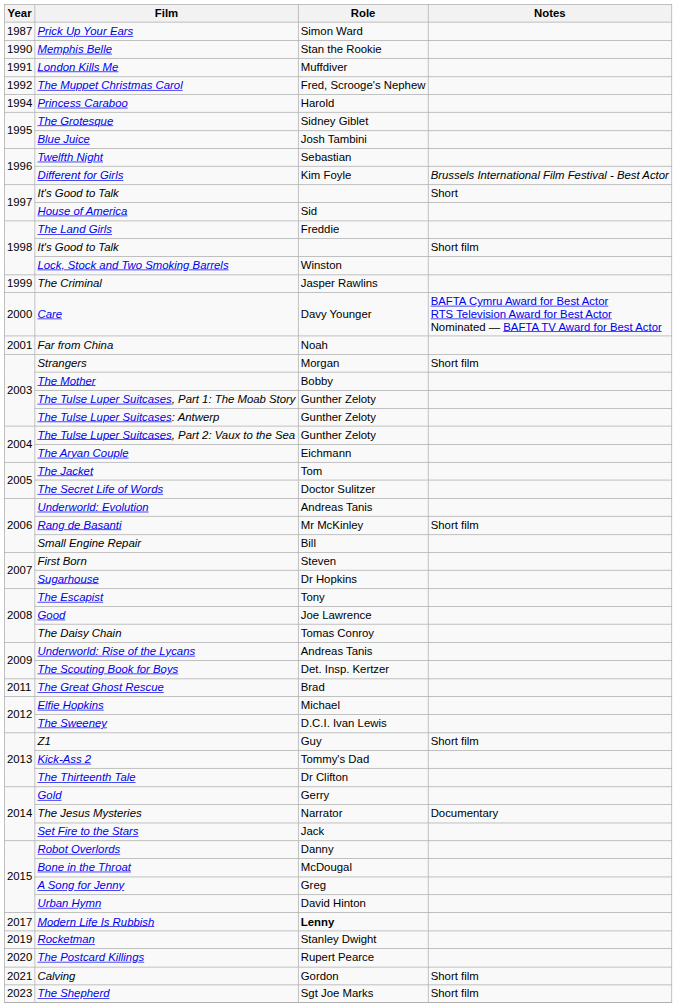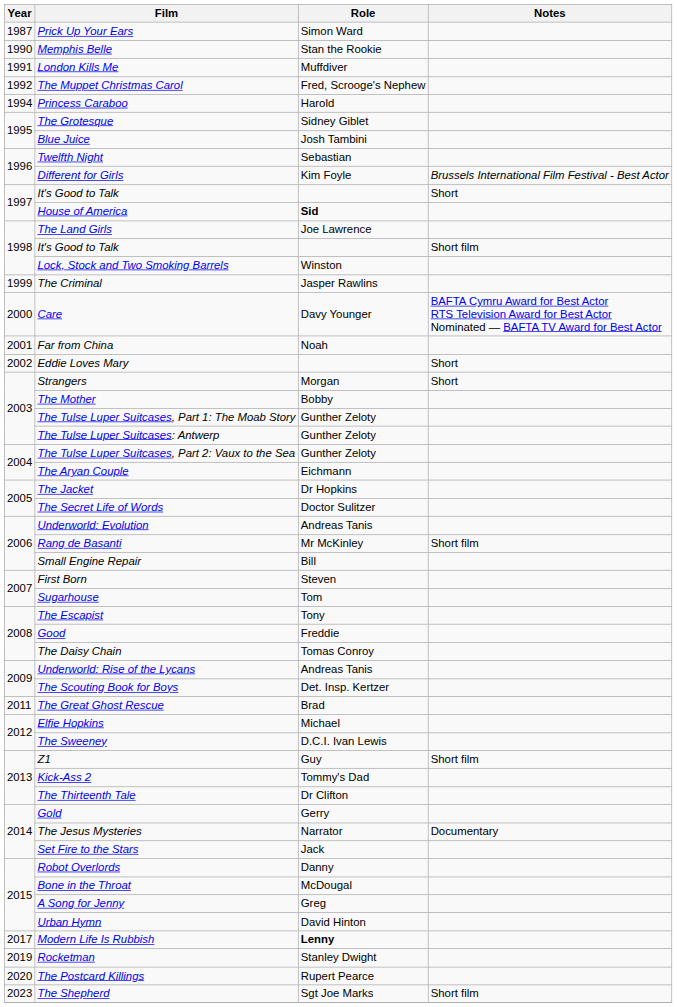 <table class="wikitable sortable">
 <tr>
 <th>Year</th>
 <th>Film</th>
 <th>Role</th>
 <th class="unsortable">Notes</th>
 </tr>
 <tr>
 <td>1987</td>
 <td><em><a href='#'>Prick Up Your Ears</a></em></td>
 <td>Simon Ward</td>
 <td></td>
 </tr>
 <tr>
 <td>1990</td>
 <td><a href='#'><em>Memphis Belle</em></a></td>
 <td>Stan the Rookie</td>
 <td></td>
 </tr>
 <tr>
 <td>1991</td>
 <td><em><a href='#'>London Kills Me</a></em></td>
 <td>Muffdiver</td>
 <td></td>
 </tr>
 <tr>
 <td>1992</td>
 <td><em><a href='#'>The Muppet Christmas Carol</a></em></td>
 <td>Fred, Scrooge's Nephew</td>
 <td></td>
 </tr>
 <tr>
 <td>1994</td>
 <td><a href='#'><em>Princess Caraboo</em></a></td>
 <td>Harold</td>
 <td></td>
 </tr>
 <tr>
 <td rowspan="2">1995</td>
 <td><a href='#'><em>The Grotesque</em></a></td>
 <td>Sidney Giblet</td>
 <td></td>
 </tr>
 <tr>
 <td><em><a href='#'>Blue Juice</a></em></td>
 <td>Josh Tambini</td>
 <td></td>
 </tr>
 <tr>
 <td rowspan="2">1996</td>
 <td><a href='#'><em>Twelfth Night</em></a></td>
 <td>Sebastian</td>
 <td></td>
 </tr>
 <tr>
 <td><em><a href='#'>Different for Girls</a></em></td>
 <td>Kim Foyle</td>
 <td><em>Brussels International Film Festival - Best Actor</em></td>
 </tr>
 <tr>
 <td rowspan="2">1997</td>
 <td><em>It's Good to Talk</em></td>
 <td></td>
 <td>Short</td>
 </tr>
 <tr>
 <td><em><a href='#'>House of America</a></em></td>
-<td>Sid</td>
+<td><strong>Sid</strong></td>
 <td></td>
 </tr>
 <tr>
 <td rowspan="3">1998</td>
 <td><a href='#'><em>The Land Girls</em></a></td>
-<td>Freddie</td>
+<td>Joe Lawrence</td>
 <td></td>
 </tr>
 <tr>
 <td><em>It's Good to Talk</em></td>
 <td></td>
 <td>Short film</td>
 </tr>
 <tr>
 <td><em><a href='#'>Lock, Stock and Two Smoking Barrels</a></em></td>
 <td>Winston</td>
 <td></td>
 </tr>
 <tr>
 <td>1999</td>
 <td><em>The Criminal</em></td>
 <td>Jasper Rawlins</td>
 <td></td>
 </tr>
 <tr>
 <td>2000</td>
 <td><em><a href='#'>Care</a></em></td>
 <td>Davy Younger</td>
 <td><a href='#'>BAFTA Cymru Award for Best Actor</a> <br> <a href='#'>RTS Television Award for Best Actor</a> <br> Nominated — <a href='#'>BAFTA TV Award for Best Actor</a></td>
 </tr>
 <tr>
 <td>2001</td>
 <td><em>Far from China</em></td>
 <td>Noah</td>
 <td></td>
 </tr>
 <tr>
+<td>2002</td>
+<td><em>Eddie Loves Mary</em></td>
+<td></td>
+<td>Short</td>
+</tr>
+<tr>
 <td rowspan="4">2003</td>
 <td><em>Strangers</em></td>
 <td>Morgan</td>
-<td>Short film</td>
+<td>Short</td>
 </tr>
 <tr>
 <td><a href='#'><em>The Mother</em></a></td>
 <td>Bobby</td>
 <td></td>
 </tr>
 <tr>
 <td><em><a href='#'>The Tulse Luper Suitcases</a>, Part 1: The Moab Story</em></td>
 <td>Gunther Zeloty</td>
 <td></td>
 </tr>
 <tr>
 <td><em><a href='#'>The Tulse Luper Suitcases</a>: Antwerp</em></td>
 <td>Gunther Zeloty</td>
 <td></td>
 </tr>
 <tr>
 <td rowspan="2">2004</td>
 <td><em><a href='#'>The Tulse Luper Suitcases</a>, Part 2: Vaux to the Sea</em></td>
 <td>Gunther Zeloty</td>
 <td></td>
 </tr>
 <tr>
 <td><a href='#'><em>The Aryan Couple</em></a></td>
 <td>Eichmann</td>
 <td></td>
 </tr>
 <tr>
 <td rowspan="2">2005</td>
 <td><em><a href='#'>The Jacket</a></em></td>
-<td>Tom</td>
+<td>Dr Hopkins</td>
 <td></td>
 </tr>
 <tr>
 <td><em><a href='#'>The Secret Life of Words</a></em></td>
 <td>Doctor Sulitzer</td>
 <td></td>
 </tr>
 <tr>
 <td rowspan="3">2006</td>
 <td><em><a href='#'>Underworld: Evolution</a></em></td>
 <td>Andreas Tanis</td>
 <td></td>
 </tr>
 <tr>
 <td><a href='#'><em>Rang de Basanti</em></a></td>
 <td>Mr McKinley</td>
 <td>Short film</td>
 </tr>
 <tr>
 <td><em>Small Engine Repair</em></td>
 <td>Bill</td>
 <td></td>
 </tr>
 <tr>
 <td rowspan="2">2007</td>
 <td><em>First Born</em></td>
 <td>Steven</td>
 <td></td>
 </tr>
 <tr>
 <td><a href='#'><em>Sugarhouse</em></a></td>
-<td>Dr Hopkins</td>
+<td>Tom</td>
 <td></td>
 </tr>
 <tr>
 <td rowspan="3">2008</td>
 <td><a href='#'><em>The Escapist</em></a></td>
 <td>Tony</td>
 <td></td>
 </tr>
 <tr>
 <td><a href='#'><em>Good</em></a></td>
-<td>Joe Lawrence</td>
+<td>Freddie</td>
 <td></td>
 </tr>
 <tr>
 <td><em>The Daisy Chain</em></td>
 <td>Tomas Conroy</td>
 <td></td>
 </tr>
 <tr>
 <td rowspan="2">2009</td>
 <td><em><a href='#'>Underworld: Rise of the Lycans</a></em></td>
 <td>Andreas Tanis</td>
 <td></td>
 </tr>
 <tr>
 <td><em><a href='#'>The Scouting Book for Boys</a></em></td>
 <td>Det. Insp. Kertzer</td>
 <td></td>
 </tr>
 <tr>
 <td>2011</td>
 <td><em><a href='#'>The Great Ghost Rescue</a></em></td>
 <td>Brad</td>
 <td></td>
 </tr>
 <tr>
 <td rowspan="2">2012</td>
 <td><em><a href='#'>Elfie Hopkins</a></em></td>
 <td>Michael</td>
 <td></td>
 </tr>
 <tr>
 <td><em><a href='#'>The Sweeney</a></em></td>
 <td>D.C.I. Ivan Lewis</td>
 <td></td>
 </tr>
 <tr>
 <td rowspan="3">2013</td>
 <td><em>Z1</em></td>
 <td>Guy</td>
 <td>Short film</td>
 </tr>
 <tr>
 <td><em><a href='#'>Kick-Ass 2</a></em></td>
 <td>Tommy's Dad</td>
 <td></td>
 </tr>
 <tr>
 <td><em><a href='#'>The Thirteenth Tale</a></em></td>
 <td>Dr Clifton</td>
 <td></td>
 </tr>
 <tr>
 <td rowspan="3">2014</td>
 <td><em><a href='#'>Gold</a></em></td>
 <td>Gerry</td>
 <td></td>
 </tr>
 <tr>
 <td><em>The Jesus Mysteries</em></td>
 <td>Narrator</td>
 <td>Documentary</td>
 </tr>
 <tr>
 <td><em><a href='#'>Set Fire to the Stars</a></em></td>
 <td>Jack</td>
 <td></td>
 </tr>
 <tr>
 <td rowspan="4">2015</td>
 <td><em><a href='#'>Robot Overlords</a></em></td>
 <td>Danny</td>
 <td></td>
 </tr>
 <tr>
 <td><em><a href='#'>Bone in the Throat</a></em></td>
 <td>McDougal</td>
 <td></td>
 </tr>
 <tr>
 <td><em><a href='#'>A Song for Jenny</a></em></td>
 <td>Greg</td>
 <td></td>
 </tr>
 <tr>
 <td><em><a href='#'>Urban Hymn</a></em></td>
 <td>David Hinton</td>
 <td></td>
 </tr>
 <tr>
 <td>2017</td>
 <td><em><a href='#'>Modern Life Is Rubbish</a></em></td>
 <td><strong>Lenny</strong></td>
 <td></td>
 </tr>
 <tr>
 <td>2019</td>
 <td><em><a href='#'>Rocketman</a></em></td>
 <td>Stanley Dwight</td>
 <td></td>
 </tr>
 <tr>
 <td>2020</td>
 <td><em><a href='#'>The Postcard Killings</a></em></td>
 <td>Rupert Pearce</td>
 <td></td>
 </tr>
 <tr>
-<td>2021</td>
-<td><em>Calving</em></td>
-<td>Gordon</td>
-<td>Short film</td>
-</tr>
-<tr>
 <td>2023</td>
 <td><em><a href='#'>The Shepherd</a></em></td>
 <td>Sgt Joe Marks</td>
 <td>Short film</td>
 </tr>
 <tr>
 </tr>
 </table>
